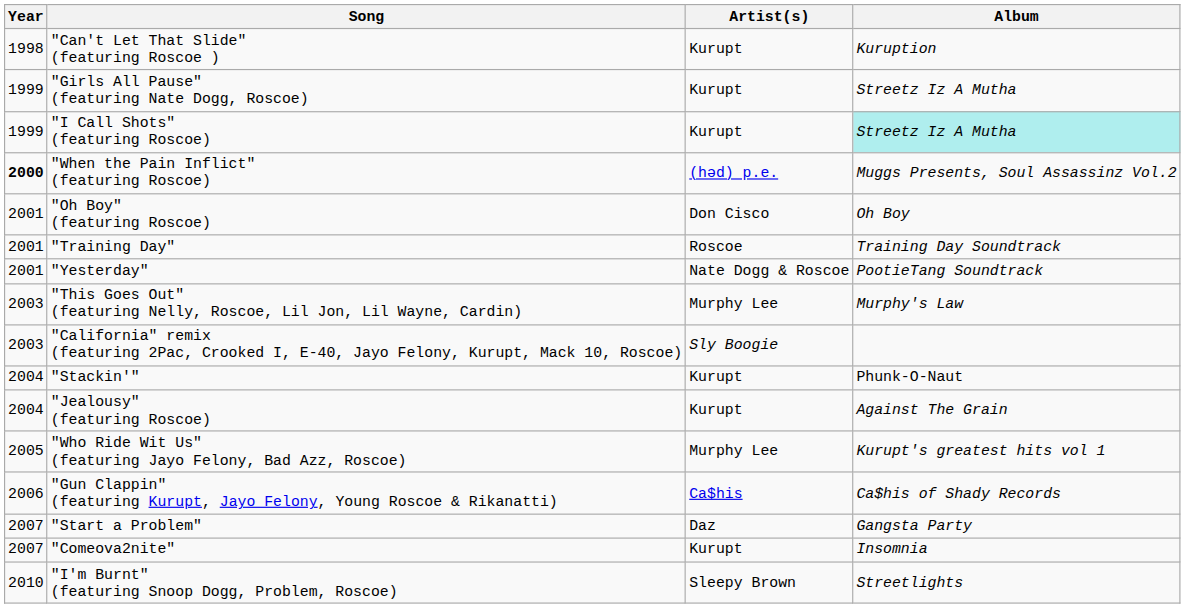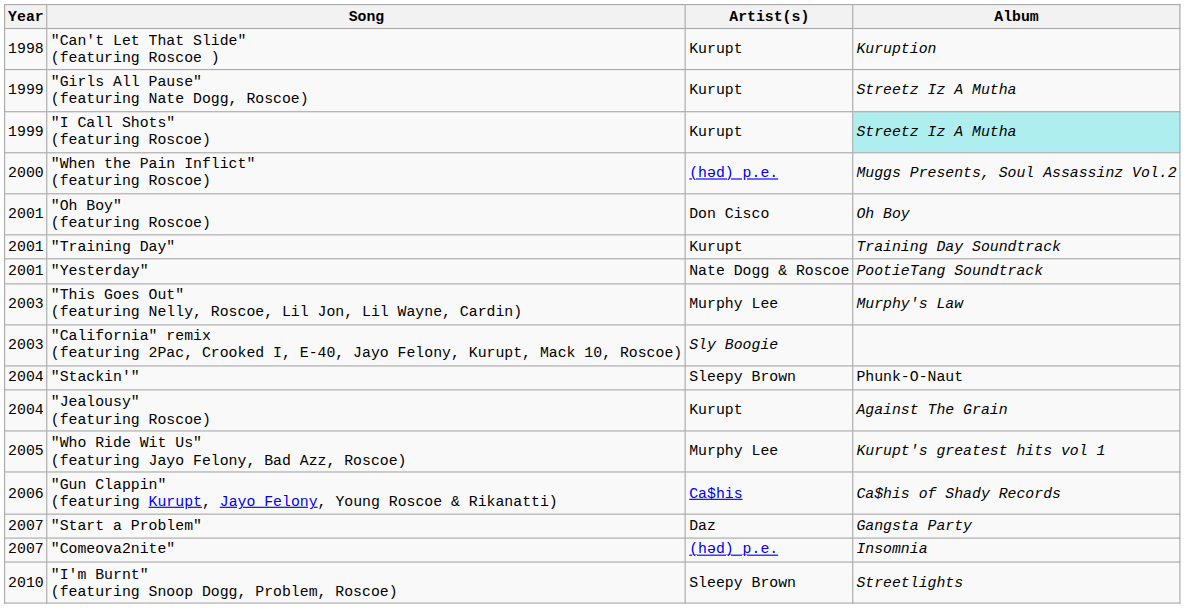 <table class="wikitable">
 <tr>
 <th>Year</th>
 <th>Song</th>
 <th>Artist(s)</th>
 <th>Album</th>
 </tr>
 <tr>
 <td>1998</td>
 <td>"Can't Let That Slide"<br>(featuring Roscoe )</td>
 <td>Kurupt</td>
 <td><em>Kuruption</em></td>
 </tr>
 <tr>
 <td>1999</td>
 <td>"Girls All Pause"<br>(featuring Nate Dogg, Roscoe)</td>
 <td>Kurupt</td>
 <td><em>Streetz Iz A Mutha</em></td>
 </tr>
 <tr>
 <td>1999</td>
 <td>"I Call Shots"<br>(featuring Roscoe)</td>
 <td>Kurupt</td>
 <td style="background: paleturquoise;"><em>Streetz Iz A Mutha</em></td>
 </tr>
 <tr>
-<td><strong>2000</strong></td>
+<td>2000</td>
 <td>"When the Pain Inflict"<br>(featuring Roscoe)</td>
 <td><a href='#'>(həd) p.e.</a></td>
 <td><em>Muggs Presents, Soul Assassinz Vol.2</em></td>
 </tr>
 <tr>
 <td>2001</td>
 <td>"Oh Boy"<br>(featuring Roscoe)</td>
 <td>Don Cisco</td>
 <td><em>Oh Boy</em></td>
 </tr>
 <tr>
 <td>2001</td>
 <td>"Training Day"</td>
-<td>Roscoe</td>
+<td>Kurupt</td>
 <td><em>Training Day Soundtrack</em></td>
 </tr>
 <tr>
 <td>2001</td>
 <td>"Yesterday"</td>
 <td>Nate Dogg & Roscoe</td>
 <td><em>PootieTang Soundtrack </em></td>
 </tr>
 <tr>
 <td>2003</td>
 <td>"This Goes Out"<br>(featuring Nelly, Roscoe, Lil Jon, Lil Wayne, Cardin)</td>
 <td>Murphy Lee</td>
 <td><em>Murphy's Law</em></td>
 </tr>
 <tr>
 <td>2003</td>
 <td>"California" remix<br>(featuring 2Pac, Crooked I, E-40, Jayo Felony, Kurupt, Mack 10, Roscoe)</td>
 <td><em>Sly Boogie</em></td>
 <td></td>
 </tr>
 <tr>
 <td>2004</td>
 <td>"Stackin'"</td>
-<td>Kurupt</td>
+<td>Sleepy Brown</td>
 <td>Phunk-O-Naut</td>
 </tr>
 <tr>
 <td>2004</td>
 <td>"Jealousy"<br>(featuring Roscoe)</td>
 <td>Kurupt</td>
 <td><em>Against The Grain</em></td>
 </tr>
 <tr>
 <td>2005</td>
 <td>"Who Ride Wit Us"<br>(featuring Jayo Felony, Bad Azz, Roscoe)</td>
 <td>Murphy Lee</td>
 <td><em>Kurupt's greatest hits vol 1</em></td>
 </tr>
 <tr>
 <td>2006</td>
 <td>"Gun Clappin"<br>(featuring <a href='#'>Kurupt</a>, <a href='#'>Jayo Felony</a>, Young Roscoe & Rikanatti)</td>
 <td><a href='#'>Ca$his</a></td>
 <td><em>Ca$his of Shady Records</em></td>
 </tr>
 <tr>
 <td>2007</td>
 <td>"Start a Problem"</td>
 <td>Daz</td>
 <td><em>Gangsta Party</em></td>
 </tr>
 <tr>
 <td>2007</td>
 <td>"Comeova2nite"</td>
-<td>Kurupt</td>
+<td><a href='#'>(həd) p.e.</a></td>
 <td><em>Insomnia</em></td>
 </tr>
 <tr>
 <td>2010</td>
 <td>"I'm Burnt"<br>(featuring Snoop Dogg, Problem, Roscoe)</td>
 <td>Sleepy Brown</td>
 <td><em>Streetlights</em></td>
 </tr>
 </table>
